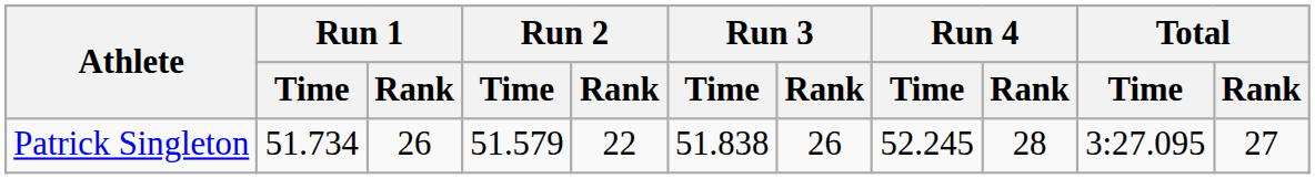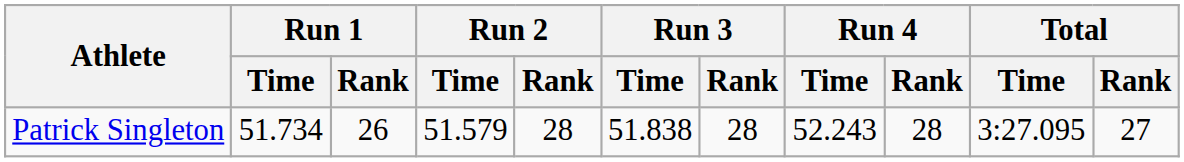 <table class="wikitable" border="1" style="font-size:90%">
 <tr>
 <th rowspan="2">Athlete</th>
 <th colspan="2">Run 1</th>
 <th colspan="2">Run 2</th>
 <th colspan="2">Run 3</th>
 <th colspan="2">Run 4</th>
 <th colspan="2">Total</th>
 </tr>
 <tr>
 <th>Time</th>
 <th>Rank</th>
 <th>Time</th>
 <th>Rank</th>
 <th>Time</th>
 <th>Rank</th>
 <th>Time</th>
 <th>Rank</th>
 <th>Time</th>
 <th>Rank</th>
 </tr>
 <tr>
 <td><a href='#'>Patrick Singleton</a></td>
 <td align="center">51.734</td>
 <td align="center">26</td>
 <td align="center">51.579</td>
-<td align="center">22</td>
+<td align="center">28</td>
 <td align="center">51.838</td>
-<td align="center">26</td>
-<td align="center">52.245</td>
+<td align="center">28</td>
+<td align="center">52.243</td>
 <td align="center">28</td>
 <td align="center">3:27.095</td>
 <td align="center">27</td>
 </tr>
 </table>
